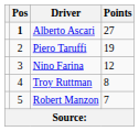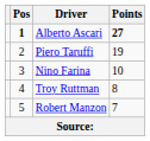 <table class="wikitable" style="font-size: 95%;">
 <tr>
 <th></th>
 <th>Pos</th>
 <th>Driver</th>
 <th>Points</th>
 </tr>
 <tr>
 <td align="left"></td>
 <td align="center"><strong>1</strong></td>
 <td> <a href='#'>Alberto Ascari</a></td>
-<td align="left">27</td>
+<td align="left"><strong>27</strong></td>
 </tr>
 <tr>
 <td align="left"></td>
 <td align="center">2</td>
 <td> <a href='#'>Piero Taruffi</a></td>
 <td align="left">19</td>
 </tr>
 <tr>
 <td align="left"></td>
 <td align="center">3</td>
 <td> <a href='#'>Nino Farina</a></td>
-<td align="left">12</td>
+<td align="left">10</td>
 </tr>
 <tr>
 <td align="left"></td>
 <td align="center">4</td>
 <td> <a href='#'>Troy Ruttman</a></td>
 <td align="left">8</td>
 </tr>
 <tr>
 <td align="left"></td>
 <td align="center">5</td>
 <td> <a href='#'>Robert Manzon</a></td>
 <td align="left">7</td>
 </tr>
 <tr>
 <th colspan=4>Source: </th>
 </tr>
 </table>
